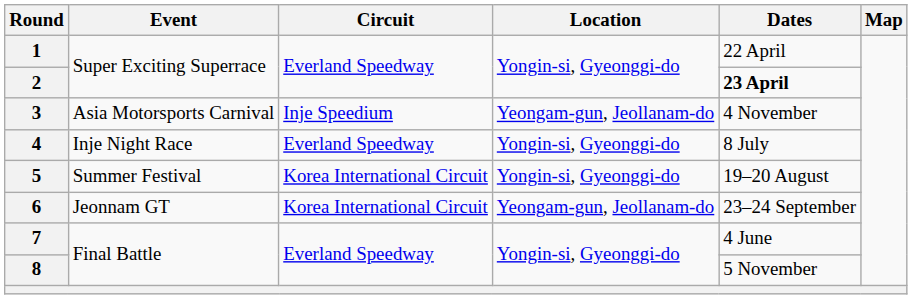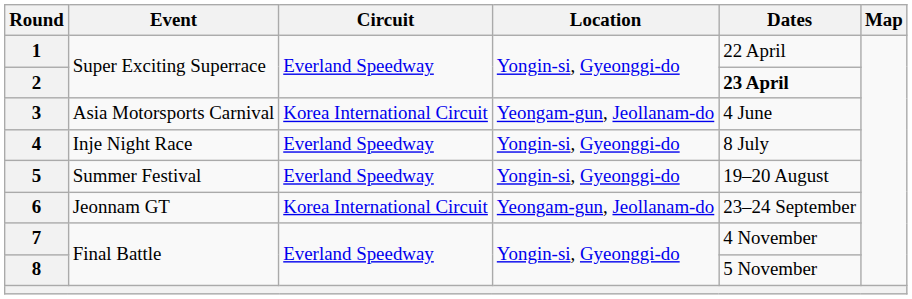 <table class=wikitable style="font-size:85%;">
 <tr>
 <th>Round</th>
 <th>Event</th>
 <th>Circuit</th>
 <th>Location</th>
 <th>Dates</th>
 <th>Map</th>
 </tr>
 <tr>
 <th>1</th>
 <td rowspan=2>Super Exciting Superrace</td>
 <td rowspan=2> <a href='#'>Everland Speedway</a></td>
 <td rowspan=2><a href='#'>Yongin-si</a>, <a href='#'>Gyeonggi-do</a></td>
 <td>22 April</td>
 <td rowspan=8></td>
 </tr>
 <tr>
 <th>2</th>
 <td><strong>23 April</strong></td>
 </tr>
 <tr>
 <th>3</th>
 <td>Asia Motorsports Carnival</td>
-<td> <a href='#'>Inje Speedium</a></td>
+<td> <a href='#'>Korea International Circuit</a></td>
 <td><a href='#'>Yeongam-gun</a>, <a href='#'>Jeollanam-do</a></td>
-<td>4 November</td>
+<td>4 June</td>
 </tr>
 <tr>
 <th>4</th>
 <td>Inje Night Race</td>
 <td> <a href='#'>Everland Speedway</a></td>
 <td><a href='#'>Yongin-si</a>, <a href='#'>Gyeonggi-do</a></td>
 <td>8 July</td>
 </tr>
 <tr>
 <th>5</th>
 <td>Summer Festival</td>
-<td> <a href='#'>Korea International Circuit</a></td>
+<td> <a href='#'>Everland Speedway</a></td>
 <td><a href='#'>Yongin-si</a>, <a href='#'>Gyeonggi-do</a></td>
 <td>19–20 August</td>
 </tr>
 <tr>
 <th>6</th>
 <td>Jeonnam GT</td>
 <td> <a href='#'>Korea International Circuit</a></td>
 <td><a href='#'>Yeongam-gun</a>, <a href='#'>Jeollanam-do</a></td>
 <td>23–24 September</td>
 </tr>
 <tr>
 <th>7</th>
 <td rowspan=2>Final Battle</td>
 <td rowspan=2>  <a href='#'>Everland Speedway</a></td>
 <td rowspan=2><a href='#'>Yongin-si</a>, <a href='#'>Gyeonggi-do</a></td>
-<td>4 June</td>
+<td>4 November</td>
 </tr>
 <tr>
 <th>8</th>
 <td>5 November</td>
 </tr>
 <tr>
 <th colspan="6"></th>
 </tr>
 </table>
